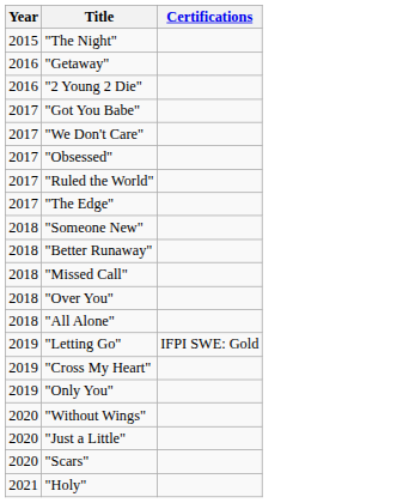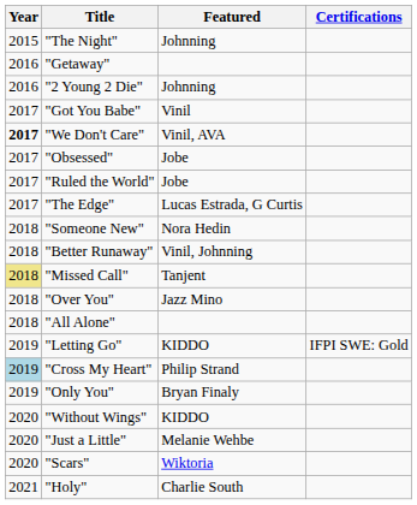 <table class="wikitable plainrowheaders">
 <tr>
 <th scope="col">Year</th>
 <th scope="col">Title</th>
+<th scope="col">Featured</th>
 <th scope="col"><a href='#'>Certifications</a></th>
 </tr>
 <tr>
 <td>2015</td>
 <td>"The Night"</td>
+<td>Johnning</td>
 <td></td>
 </tr>
 <tr>
 <td>2016</td>
 <td>"Getaway"</td>
 <td></td>
+<td></td>
 </tr>
 <tr>
 <td>2016</td>
 <td>"2 Young 2 Die"</td>
+<td>Johnning</td>
 <td></td>
 </tr>
 <tr>
 <td>2017</td>
 <td>"Got You Babe"</td>
+<td>Vinil</td>
 <td></td>
 </tr>
 <tr>
-<td>2017</td>
+<td><strong>2017</strong></td>
 <td>"We Don't Care"</td>
+<td>Vinil, AVA</td>
 <td></td>
 </tr>
 <tr>
 <td>2017</td>
 <td>"Obsessed"</td>
+<td>Jobe</td>
 <td></td>
 </tr>
 <tr>
 <td>2017</td>
 <td>"Ruled the World"</td>
+<td>Jobe</td>
 <td></td>
 </tr>
 <tr>
 <td>2017</td>
 <td>"The Edge"</td>
+<td>Lucas Estrada, G Curtis</td>
 <td></td>
 </tr>
 <tr>
 <td>2018</td>
 <td>"Someone New"</td>
+<td>Nora Hedin</td>
 <td></td>
 </tr>
 <tr>
 <td>2018</td>
 <td>"Better Runaway"</td>
+<td>Vinil, Johnning</td>
 <td></td>
 </tr>
 <tr>
-<td>2018</td>
+<td style="background: khaki;">2018</td>
 <td>"Missed Call"</td>
+<td>Tanjent</td>
 <td></td>
 </tr>
 <tr>
 <td>2018</td>
 <td>"Over You"</td>
+<td>Jazz Mino</td>
 <td></td>
 </tr>
 <tr>
 <td>2018</td>
 <td>"All Alone"</td>
 <td></td>
+<td></td>
 </tr>
 <tr>
 <td>2019</td>
 <td>"Letting Go"</td>
+<td>KIDDO</td>
 <td>IFPI SWE: Gold</td>
 </tr>
 <tr>
-<td>2019</td>
+<td style="background: lightblue;">2019</td>
 <td>"Cross My Heart"</td>
+<td>Philip Strand</td>
 <td></td>
 </tr>
 <tr>
 <td>2019</td>
 <td>"Only You"</td>
+<td>Bryan Finaly</td>
 <td></td>
 </tr>
 <tr>
 <td>2020</td>
 <td>"Without Wings"</td>
+<td>KIDDO</td>
 <td></td>
 </tr>
 <tr>
 <td>2020</td>
 <td>"Just a Little"</td>
+<td>Melanie Wehbe</td>
 <td></td>
 </tr>
 <tr>
 <td>2020</td>
 <td>"Scars"</td>
+<td><a href='#'>Wiktoria</a></td>
 <td></td>
 </tr>
 <tr>
 <td>2021</td>
 <td>"Holy"</td>
+<td>Charlie South</td>
 <td></td>
 </tr>
 </table>
